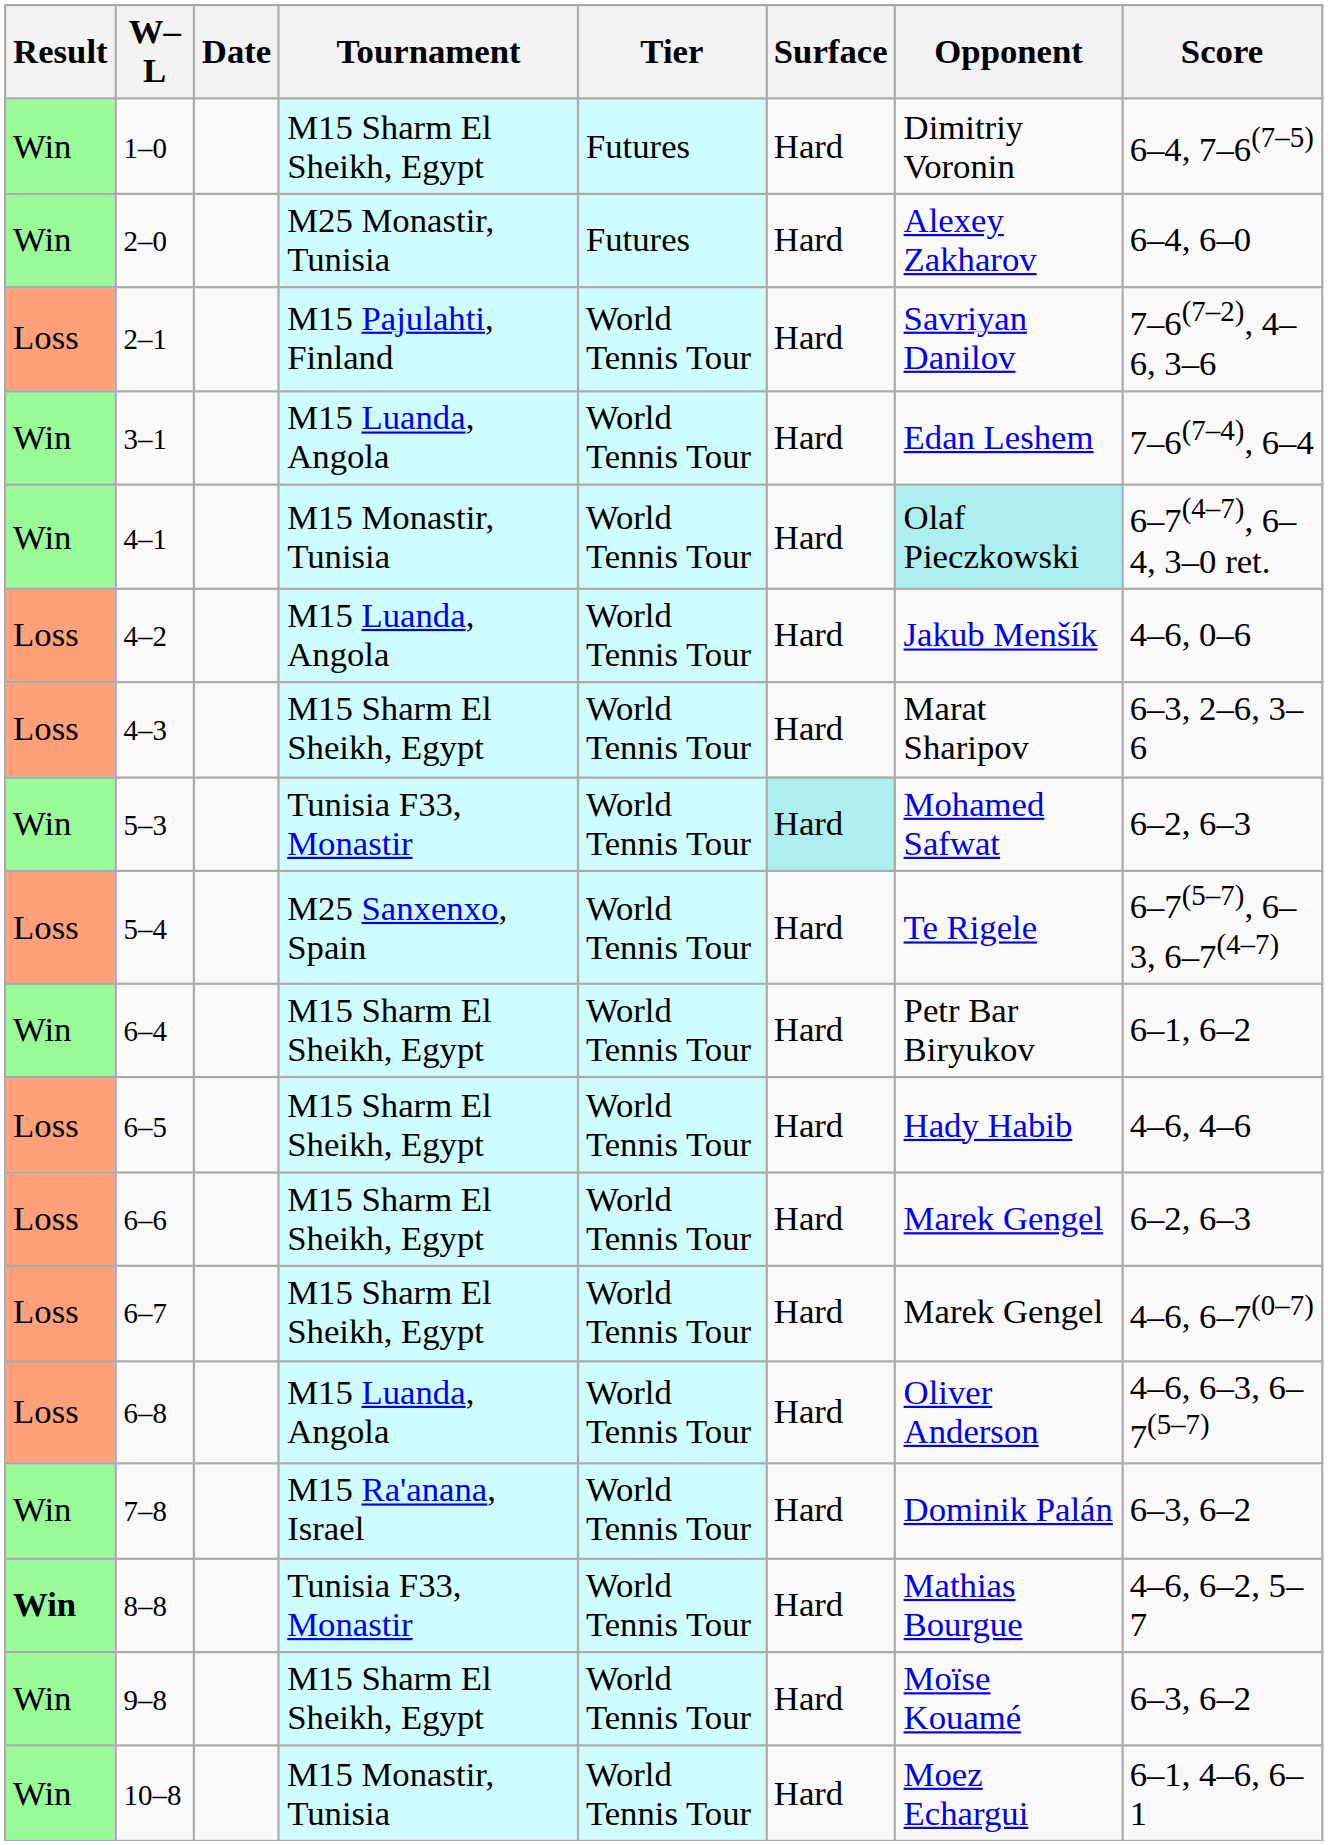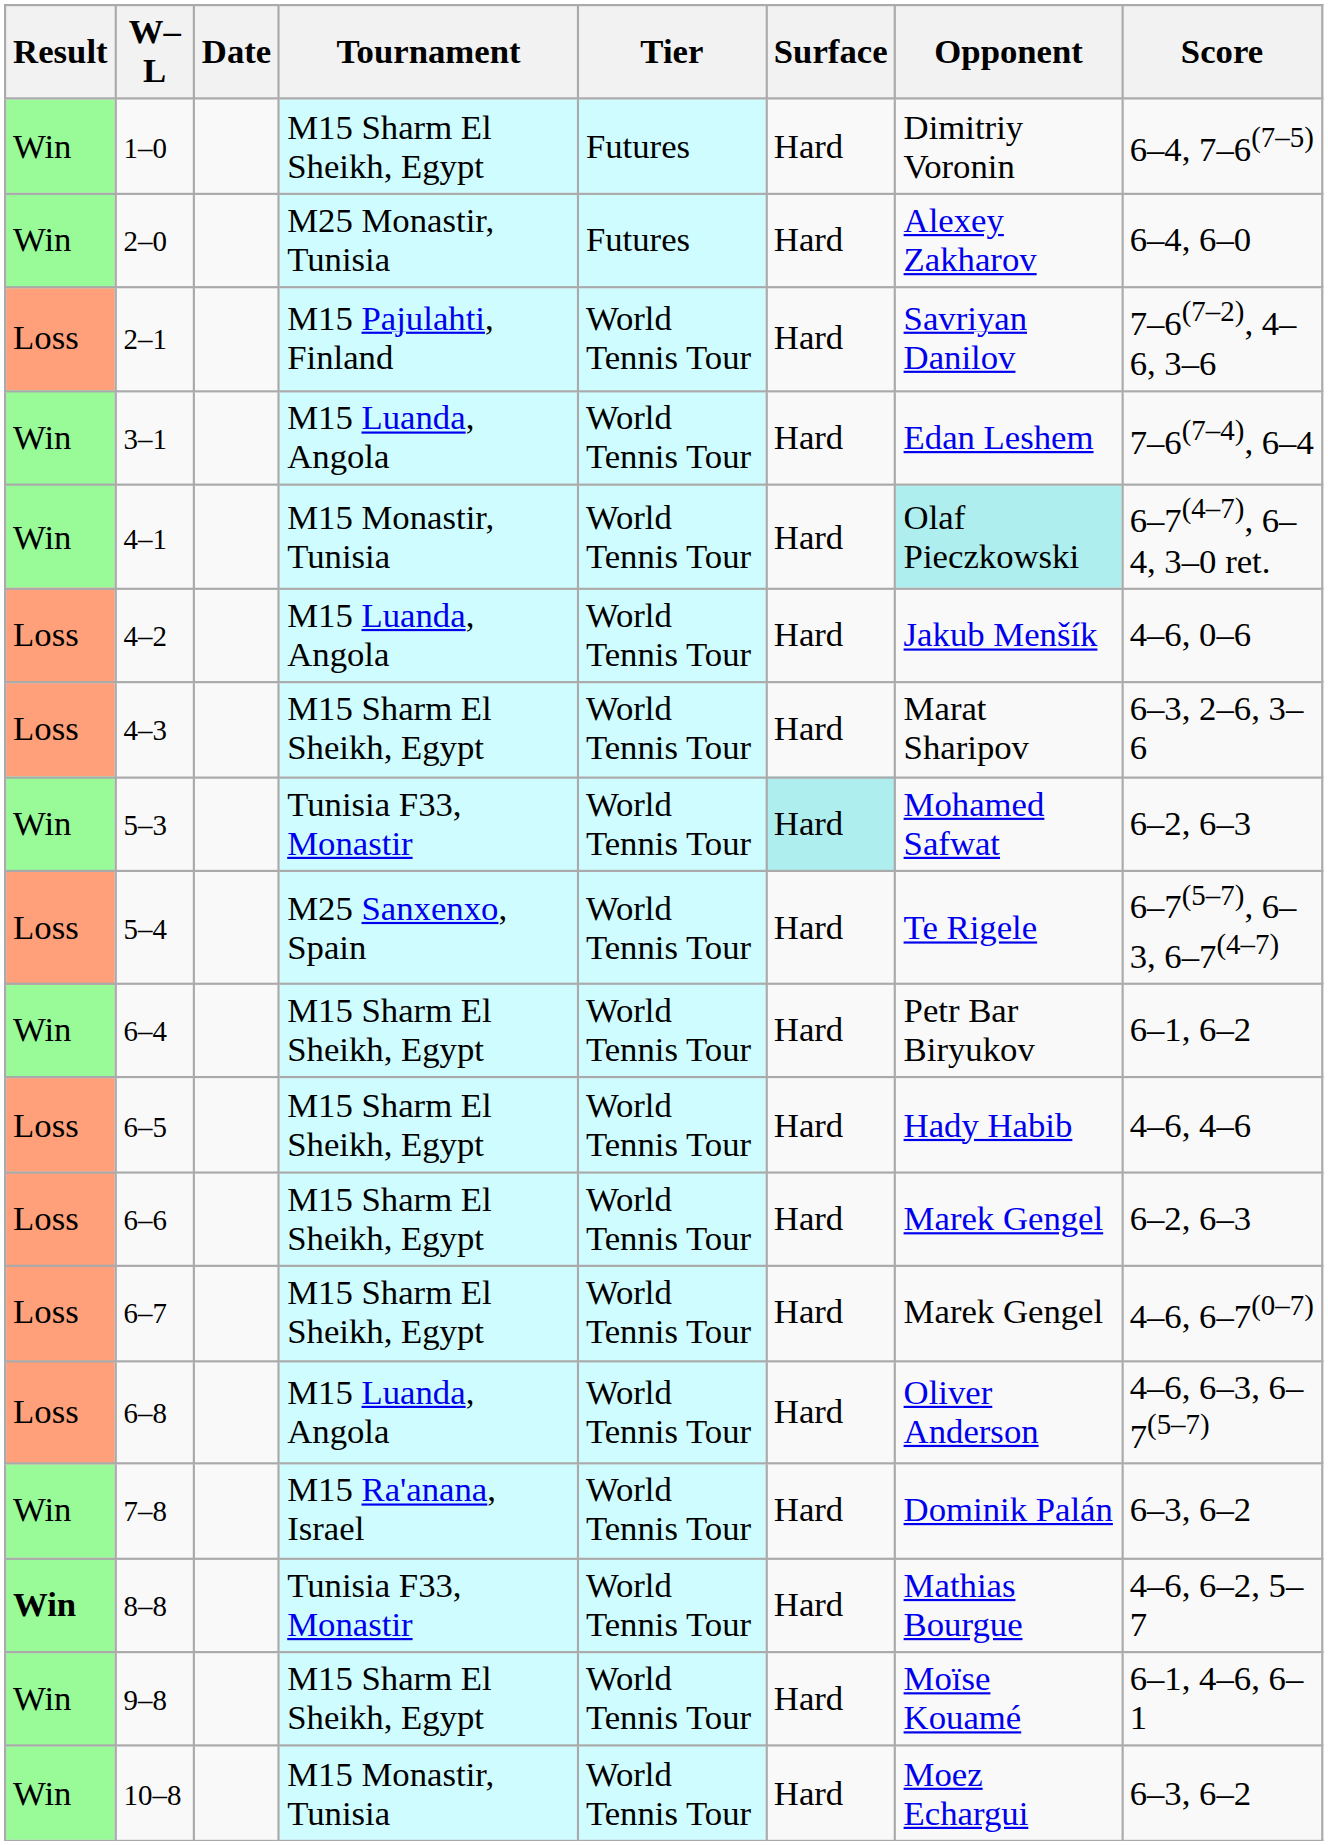 <table class="sortable wikitable nowrap">
 <tr>
 <th>Result</th>
 <th class="unsortable">W–L</th>
 <th>Date</th>
 <th>Tournament</th>
 <th>Tier</th>
 <th>Surface</th>
 <th>Opponent</th>
 <th class="unsortable">Score</th>
 </tr>
 <tr>
 <td bgcolor=98FB98>Win</td>
 <td><small>1–0</small></td>
 <td></td>
 <td style="background:#cffcff;">M15 Sharm El Sheikh, Egypt</td>
 <td style="background:#cffcff;">Futures</td>
 <td>Hard</td>
 <td> Dimitriy Voronin</td>
 <td>6–4, 7–6<sup>(7–5)</sup></td>
 </tr>
 <tr>
 <td bgcolor=98FB98>Win</td>
 <td><small>2–0</small></td>
 <td></td>
 <td style="background:#cffcff;">M25 Monastir, Tunisia</td>
 <td style="background:#cffcff;">Futures</td>
 <td>Hard</td>
 <td> <a href='#'>Alexey Zakharov</a></td>
 <td>6–4, 6–0</td>
 </tr>
 <tr>
 <td bgcolor=FFA07A>Loss</td>
 <td><small>2–1</small></td>
 <td></td>
 <td style="background:#cffcff;">M15 <a href='#'>Pajulahti</a>, Finland</td>
 <td style="background:#cffcff;">World Tennis Tour</td>
 <td>Hard</td>
 <td> <a href='#'>Savriyan Danilov</a></td>
 <td>7–6<sup>(7–2)</sup>, 4–6, 3–6</td>
 </tr>
 <tr>
 <td bgcolor=98FB98>Win</td>
 <td><small>3–1</small></td>
 <td></td>
 <td style="background:#cffcff;">M15 <a href='#'>Luanda</a>, Angola</td>
 <td style="background:#cffcff;">World Tennis Tour</td>
 <td>Hard</td>
 <td> <a href='#'>Edan Leshem</a></td>
 <td>7–6<sup>(7–4)</sup>, 6–4</td>
 </tr>
 <tr>
 <td bgcolor=98FB98>Win</td>
 <td><small>4–1</small></td>
 <td></td>
 <td style="background:#cffcff;">M15 Monastir, Tunisia</td>
 <td style="background:#cffcff;">World Tennis Tour</td>
 <td>Hard</td>
 <td style="background: paleturquoise;"> Olaf Pieczkowski</td>
 <td>6–7<sup>(4–7)</sup>, 6–4, 3–0 ret.</td>
 </tr>
 <tr>
 <td bgcolor=FFA07A>Loss</td>
 <td><small>4–2</small></td>
 <td></td>
 <td style="background:#cffcff;">M15 <a href='#'>Luanda</a>, Angola</td>
 <td style="background:#cffcff;">World Tennis Tour</td>
 <td>Hard</td>
 <td> <a href='#'>Jakub Menšík</a></td>
 <td>4–6, 0–6</td>
 </tr>
 <tr>
 <td bgcolor=FFA07A>Loss</td>
 <td><small>4–3</small></td>
 <td></td>
 <td style="background:#cffcff;">M15 Sharm El Sheikh, Egypt</td>
 <td style="background:#cffcff;">World Tennis Tour</td>
 <td>Hard</td>
 <td> Marat Sharipov</td>
 <td>6–3, 2–6, 3–6</td>
 </tr>
 <tr>
 <td bgcolor=98FB98>Win</td>
 <td><small>5–3</small></td>
 <td></td>
 <td style="background:#cffcff;">Tunisia F33, <a href='#'>Monastir</a></td>
 <td style="background:#cffcff;">World Tennis Tour</td>
 <td style="background: paleturquoise;">Hard</td>
 <td> <a href='#'>Mohamed Safwat</a></td>
 <td>6–2, 6–3</td>
 </tr>
 <tr>
 <td bgcolor=FFA07A>Loss</td>
 <td><small>5–4</small></td>
 <td></td>
 <td style="background:#cffcff;">M25 <a href='#'>Sanxenxo</a>, Spain</td>
 <td style="background:#cffcff;">World Tennis Tour</td>
 <td>Hard</td>
 <td> <a href='#'>Te Rigele</a></td>
 <td>6–7<sup>(5–7)</sup>, 6–3, 6–7<sup>(4–7)</sup></td>
 </tr>
 <tr>
 <td bgcolor=98FB98>Win</td>
 <td><small>6–4</small></td>
 <td></td>
 <td style="background:#cffcff;">M15 Sharm El Sheikh, Egypt</td>
 <td style="background:#cffcff;">World Tennis Tour</td>
 <td>Hard</td>
 <td> Petr Bar Biryukov</td>
 <td>6–1, 6–2</td>
 </tr>
 <tr>
 <td bgcolor=FFA07A>Loss</td>
 <td><small>6–5</small></td>
 <td></td>
 <td style="background:#cffcff;">M15 Sharm El Sheikh, Egypt</td>
 <td style="background:#cffcff;">World Tennis Tour</td>
 <td>Hard</td>
 <td> <a href='#'>Hady Habib</a></td>
 <td>4–6, 4–6</td>
 </tr>
 <tr>
 <td bgcolor=FFA07A>Loss</td>
 <td><small>6–6</small></td>
 <td></td>
 <td style="background:#cffcff;">M15 Sharm El Sheikh, Egypt</td>
 <td style="background:#cffcff;">World Tennis Tour</td>
 <td>Hard</td>
 <td> <a href='#'>Marek Gengel</a></td>
 <td>6–2, 6–3</td>
 </tr>
 <tr>
 <td bgcolor=FFA07A>Loss</td>
 <td><small>6–7</small></td>
 <td></td>
 <td style="background:#cffcff;">M15 Sharm El Sheikh, Egypt</td>
 <td style="background:#cffcff;">World Tennis Tour</td>
 <td>Hard</td>
 <td> Marek Gengel</td>
 <td>4–6, 6–7<sup>(0–7)</sup></td>
 </tr>
 <tr>
 <td bgcolor=FFA07A>Loss</td>
 <td><small>6–8</small></td>
 <td></td>
 <td style="background:#cffcff;">M15 <a href='#'>Luanda</a>, Angola</td>
 <td style="background:#cffcff;">World Tennis Tour</td>
 <td>Hard</td>
 <td> <a href='#'>Oliver Anderson</a></td>
 <td>4–6, 6–3, 6–7<sup>(5–7)</sup></td>
 </tr>
 <tr>
 <td bgcolor= 98FB98>Win</td>
 <td><small>7–8</small></td>
 <td></td>
 <td style="background:#cffcff;">M15 <a href='#'>Ra'anana</a>, Israel</td>
 <td style="background:#cffcff;">World Tennis Tour</td>
 <td>Hard</td>
 <td> <a href='#'>Dominik Palán</a></td>
 <td>6–3, 6–2</td>
 </tr>
 <tr>
 <td bgcolor= 98FB98><strong>Win</strong></td>
 <td><small>8–8</small></td>
 <td></td>
 <td style="background:#cffcff;">Tunisia F33, <a href='#'>Monastir</a></td>
 <td style="background:#cffcff;">World Tennis Tour</td>
 <td>Hard</td>
 <td> <a href='#'>Mathias Bourgue</a></td>
 <td>4–6, 6–2, 5–7</td>
 </tr>
 <tr>
 <td bgcolor= 98FB98>Win</td>
 <td><small>9–8</small></td>
 <td></td>
 <td style="background:#cffcff;">M15 Sharm El Sheikh, Egypt</td>
 <td style="background:#cffcff;">World Tennis Tour</td>
 <td>Hard</td>
 <td> <a href='#'>Moïse Kouamé</a></td>
-<td>6–3, 6–2</td>
+<td>6–1, 4–6, 6–1</td>
 </tr>
 <tr>
 <td bgcolor= 98FB98>Win</td>
 <td><small>10–8</small></td>
 <td></td>
 <td style="background:#cffcff;">M15 Monastir, Tunisia</td>
 <td style="background:#cffcff;">World Tennis Tour</td>
 <td>Hard</td>
 <td> <a href='#'>Moez Echargui</a></td>
-<td>6–1, 4–6, 6–1</td>
+<td>6–3, 6–2</td>
 </tr>
 </table>
